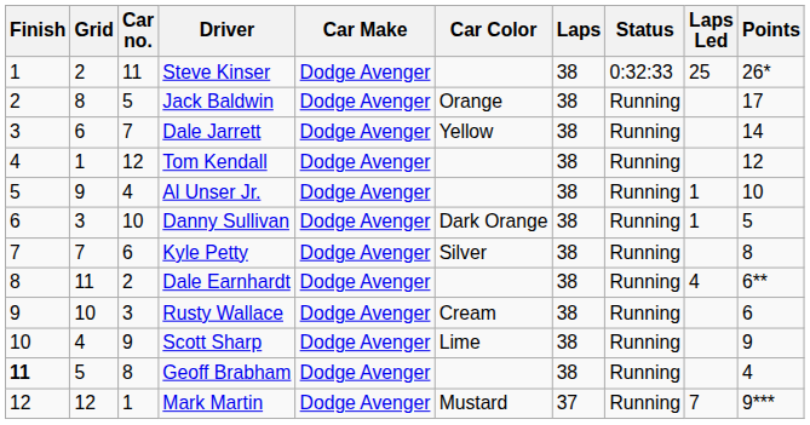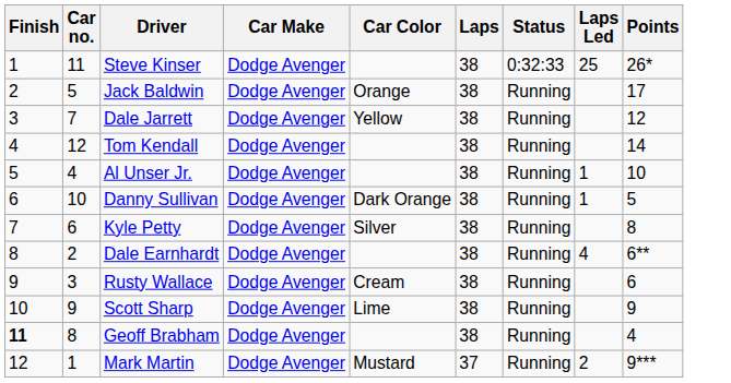 <table class="wikitable">
 <tr>
 <th>Finish</th>
-<th>Grid</th>
 <th>Car<br>no.</th>
 <th>Driver</th>
 <th>Car Make</th>
 <th>Car Color</th>
 <th>Laps</th>
 <th>Status</th>
 <th>Laps<br>Led</th>
 <th>Points</th>
 </tr>
 <tr>
 <td>1</td>
-<td>2</td>
 <td>11</td>
 <td> <a href='#'>Steve Kinser</a></td>
 <td><a href='#'>Dodge Avenger</a></td>
 <td><div></div></td>
 <td>38</td>
 <td>0:32:33</td>
 <td>25</td>
 <td>26*</td>
 </tr>
 <tr>
 <td>2</td>
-<td>8</td>
 <td>5</td>
 <td> <a href='#'>Jack Baldwin</a></td>
 <td><a href='#'>Dodge Avenger</a></td>
 <td><div> Orange</div></td>
 <td>38</td>
 <td>Running</td>
 <td></td>
 <td>17</td>
 </tr>
 <tr>
 <td>3</td>
-<td>6</td>
 <td>7</td>
 <td> <a href='#'>Dale Jarrett</a></td>
 <td><a href='#'>Dodge Avenger</a></td>
 <td><div> Yellow</div></td>
 <td>38</td>
 <td>Running</td>
 <td></td>
-<td>14</td>
+<td>12</td>
 </tr>
 <tr>
 <td>4</td>
-<td>1</td>
 <td>12</td>
 <td> <a href='#'>Tom Kendall</a></td>
 <td><a href='#'>Dodge Avenger</a></td>
 <td><div></div></td>
 <td>38</td>
 <td>Running</td>
 <td></td>
-<td>12</td>
+<td>14</td>
 </tr>
 <tr>
 <td>5</td>
-<td>9</td>
 <td>4</td>
 <td> <a href='#'>Al Unser Jr.</a></td>
 <td><a href='#'>Dodge Avenger</a></td>
 <td><div></div></td>
 <td>38</td>
 <td>Running</td>
 <td>1</td>
 <td>10</td>
 </tr>
 <tr>
 <td>6</td>
-<td>3</td>
 <td>10</td>
 <td> <a href='#'>Danny Sullivan</a></td>
 <td><a href='#'>Dodge Avenger</a></td>
 <td><div> Dark Orange</div></td>
 <td>38</td>
 <td>Running</td>
 <td>1</td>
 <td>5</td>
 </tr>
 <tr>
-<td>7</td>
 <td>7</td>
 <td>6</td>
 <td> <a href='#'>Kyle Petty</a></td>
 <td><a href='#'>Dodge Avenger</a></td>
 <td><div> Silver</div></td>
 <td>38</td>
 <td>Running</td>
 <td></td>
 <td>8</td>
 </tr>
 <tr>
 <td>8</td>
-<td>11</td>
 <td>2</td>
 <td> <a href='#'>Dale Earnhardt</a></td>
 <td><a href='#'>Dodge Avenger</a></td>
 <td><div></div></td>
 <td>38</td>
 <td>Running</td>
 <td>4</td>
 <td>6**</td>
 </tr>
 <tr>
 <td>9</td>
-<td>10</td>
 <td>3</td>
 <td> <a href='#'>Rusty Wallace</a></td>
 <td><a href='#'>Dodge Avenger</a></td>
 <td><div> Cream</div></td>
 <td>38</td>
 <td>Running</td>
 <td></td>
 <td>6</td>
 </tr>
 <tr>
 <td>10</td>
-<td>4</td>
 <td>9</td>
 <td> <a href='#'>Scott Sharp</a></td>
 <td><a href='#'>Dodge Avenger</a></td>
 <td><div> Lime</div></td>
 <td>38</td>
 <td>Running</td>
 <td></td>
 <td>9</td>
 </tr>
 <tr>
 <td><strong>11</strong></td>
-<td>5</td>
 <td>8</td>
 <td> <a href='#'>Geoff Brabham</a></td>
 <td><a href='#'>Dodge Avenger</a></td>
 <td><div></div></td>
 <td>38</td>
 <td>Running</td>
 <td></td>
 <td>4</td>
 </tr>
 <tr>
 <td>12</td>
-<td>12</td>
 <td>1</td>
 <td> <a href='#'>Mark Martin</a></td>
 <td><a href='#'>Dodge Avenger</a></td>
 <td><div> Mustard</div></td>
 <td>37</td>
 <td>Running</td>
-<td>7</td>
+<td>2</td>
 <td>9***</td>
 </tr>
 </table>
